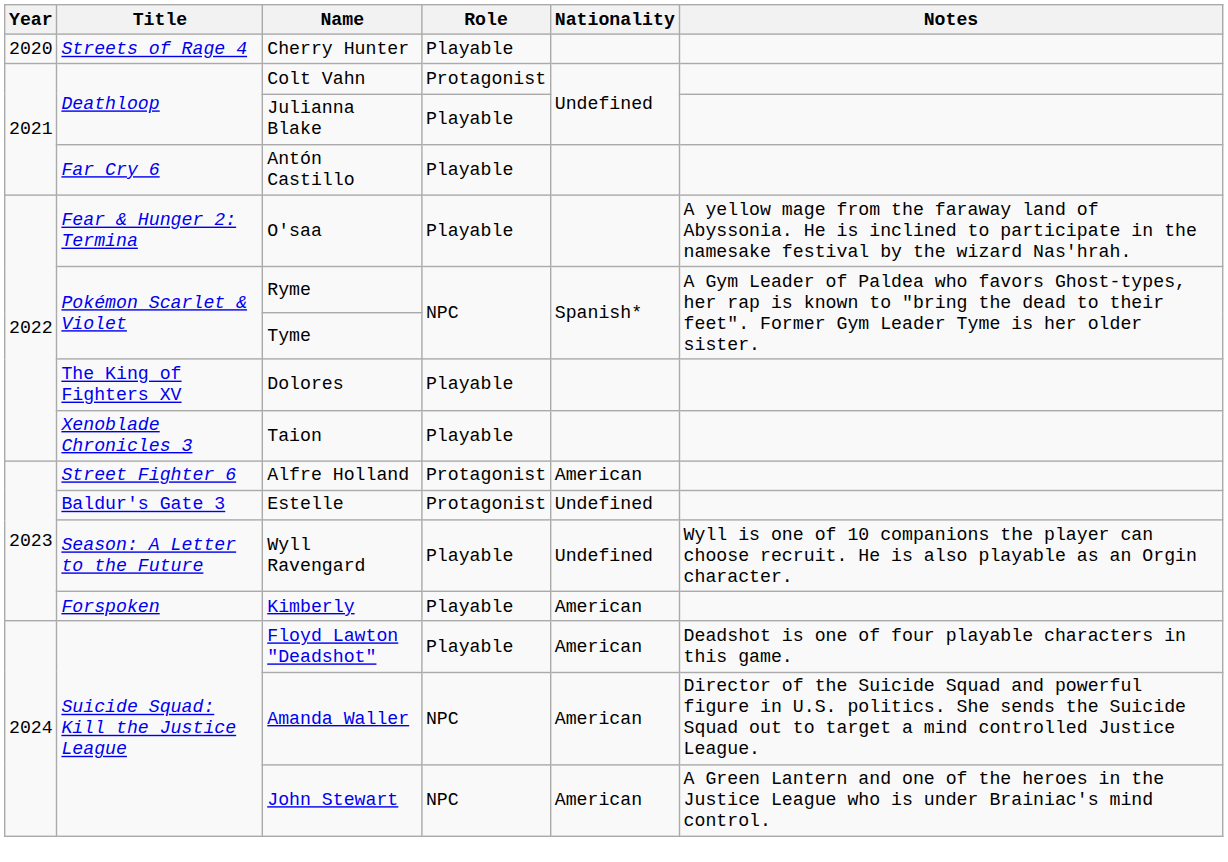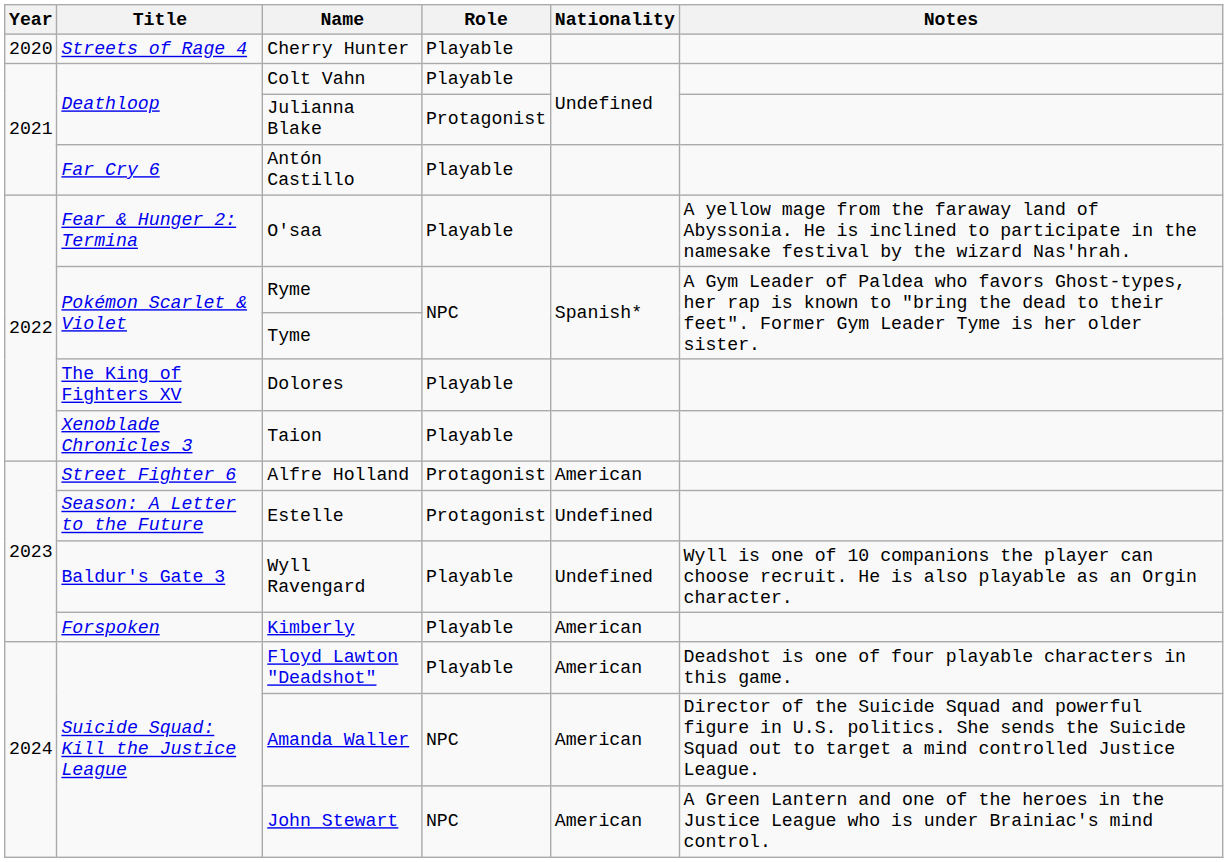 <table class="wikitable">
 <tr>
 <th>Year</th>
 <th>Title</th>
 <th>Name</th>
 <th>Role</th>
 <th>Nationality</th>
 <th>Notes</th>
 </tr>
 <tr>
 <td>2020</td>
 <td><em><a href='#'>Streets of Rage 4</a></em></td>
 <td>Cherry Hunter</td>
 <td>Playable</td>
 <td></td>
 <td></td>
 </tr>
 <tr>
 <td rowspan="3">2021</td>
 <td rowspan="2"><em><a href='#'>Deathloop</a></em></td>
 <td>Colt Vahn</td>
-<td>Protagonist</td>
+<td>Playable</td>
 <td rowspan="2">Undefined</td>
 <td></td>
 </tr>
 <tr>
 <td>Julianna Blake</td>
-<td>Playable</td>
+<td>Protagonist</td>
 <td></td>
 </tr>
 <tr>
 <td><em><a href='#'>Far Cry 6</a></em></td>
 <td>Antón Castillo</td>
 <td>Playable</td>
 <td></td>
 <td></td>
 </tr>
 <tr>
 <td rowspan="5">2022</td>
 <td><em><a href='#'>Fear & Hunger 2: Termina</a></em></td>
 <td>O'saa</td>
 <td>Playable</td>
 <td></td>
 <td>A yellow mage from the faraway land of Abyssonia. He is inclined to participate in the namesake festival by the wizard Nas'hrah.</td>
 </tr>
 <tr>
 <td rowspan="2"><a href='#'><em>Pokémon Scarlet & Violet</em></a></td>
 <td>Ryme</td>
 <td rowspan="2">NPC</td>
 <td rowspan="2">Spanish*</td>
 <td rowspan="2">A Gym Leader of Paldea who favors Ghost-types, her rap is known to "bring the dead to their feet". Former Gym Leader Tyme is her older sister.</td>
 </tr>
 <tr>
 <td>Tyme</td>
 </tr>
 <tr>
 <td><a href='#'>The King of Fighters XV</a></td>
 <td>Dolores</td>
 <td>Playable</td>
 <td></td>
 <td></td>
 </tr>
 <tr>
 <td><em><a href='#'>Xenoblade Chronicles 3</a></em></td>
 <td>Taion</td>
 <td>Playable</td>
 <td></td>
 <td></td>
 </tr>
 <tr>
 <td rowspan="4">2023</td>
 <td><em><a href='#'>Street Fighter 6</a></em></td>
 <td>Alfre Holland</td>
 <td>Protagonist</td>
 <td>American</td>
 <td></td>
 </tr>
 <tr>
-<td><a href='#'>Baldur's Gate 3</a></td>
+<td><em><a href='#'>Season: A Letter to the Future</a></em></td>
 <td>Estelle</td>
 <td>Protagonist</td>
 <td>Undefined</td>
 <td></td>
 </tr>
 <tr>
-<td><em><a href='#'>Season: A Letter to the Future</a></em></td>
+<td><a href='#'>Baldur's Gate 3</a></td>
 <td>Wyll Ravengard</td>
 <td>Playable</td>
 <td>Undefined</td>
 <td>Wyll is one of 10 companions the player can choose recruit. He is also playable as an Orgin character.</td>
 </tr>
 <tr>
 <td><em><a href='#'>Forspoken</a></em></td>
 <td><a href='#'>Kimberly</a></td>
 <td>Playable</td>
 <td>American</td>
 <td></td>
 </tr>
 <tr>
 <td rowspan="3">2024</td>
 <td rowspan="3"><em><a href='#'>Suicide Squad: Kill the Justice League</a></em></td>
 <td><a href='#'>Floyd Lawton "Deadshot"</a></td>
 <td>Playable</td>
 <td>American</td>
 <td>Deadshot is one of four playable characters in this game.</td>
 </tr>
 <tr>
 <td><a href='#'>Amanda Waller</a></td>
 <td>NPC</td>
 <td>American</td>
 <td>Director of the Suicide Squad and powerful figure in U.S. politics. She sends the Suicide Squad out to target a mind controlled Justice League.</td>
 </tr>
 <tr>
 <td><a href='#'>John Stewart</a></td>
 <td>NPC</td>
 <td>American</td>
 <td>A Green Lantern and one of the heroes in the Justice League who is under Brainiac's mind control.</td>
 </tr>
 </table>
